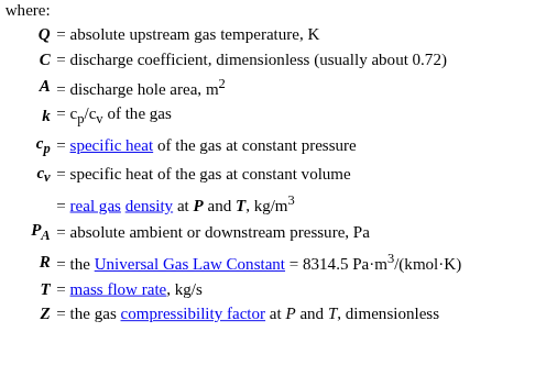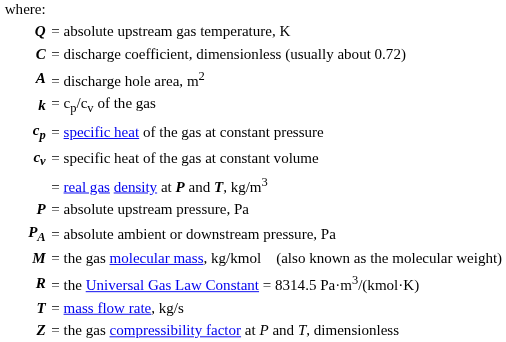 <table border="0" cellpadding="2">
 <tr>
 <td align=right>where:</td>
 <td> </td>
 </tr>
 <tr>
 <th align=right><em>Q</em></th>
 <td align=left>= absolute upstream gas temperature, K</td>
 </tr>
 <tr>
 <th align=right><em>C</em></th>
 <td align=left>= discharge coefficient, dimensionless (usually about 0.72)</td>
 </tr>
 <tr>
 <th align=right><em>A</em></th>
 <td align=left>= discharge hole area, m<sup>2</sup></td>
 </tr>
 <tr>
 <th align=right><em>k</em></th>
 <td align=left>= c<sub>p</sub>/c<sub>v</sub> of the gas</td>
 </tr>
 <tr>
 <th align=right><em>c<sub>p</sub></em></th>
 <td align=left>= <a href='#'>specific heat</a> of the gas at constant pressure</td>
 </tr>
 <tr>
 <th align=right><em>c<sub>v</sub></em></th>
 <td align=left>= specific heat of the gas at constant volume</td>
 </tr>
 <tr>
 <th align=right><em></em></th>
 <td align=left>= <a href='#'>real gas</a> <a href='#'>density</a> at <strong><em>P</em></strong> and <strong><em>T</em></strong>, kg/m<sup>3</sup></td>
 </tr>
 <tr>
+<th align=right><em>P</em></th>
+<td align=left>= absolute upstream pressure, Pa</td>
+</tr>
+<tr>
 <th align=right><em>P<sub>A</sub></em></th>
 <td align=left>= absolute ambient or downstream pressure, Pa</td>
+</tr>
+<tr>
+<th align=right><em>M</em></th>
+<td align=left>= the gas <a href='#'>molecular mass</a>, kg/kmol    (also known as the molecular weight)</td>
 </tr>
 <tr>
 <th align=right><em>R</em></th>
 <td align=left>= the <a href='#'>Universal Gas Law Constant</a>  =  8314.5 Pa·m<sup>3</sup>/(kmol·K)</td>
 </tr>
 <tr>
 <th align=right><em>T</em></th>
 <td align=left>= <a href='#'>mass flow rate</a>, kg/s</td>
 </tr>
 <tr>
 <th align=right><em>Z</em></th>
 <td align=left>= the gas <a href='#'>compressibility factor</a> at <em>P</em> and <em>T</em>, dimensionless</td>
 </tr>
 </table>
